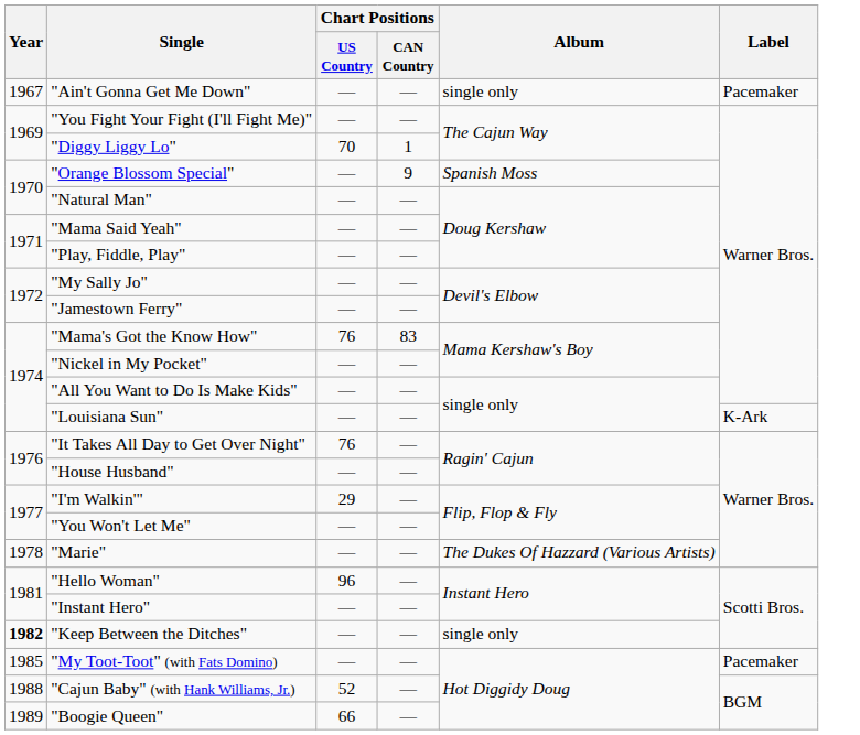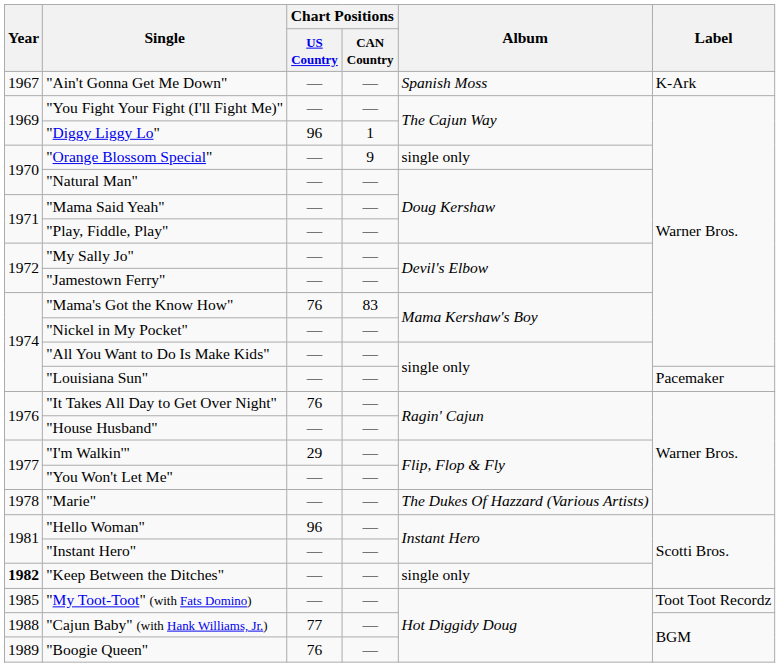 <table class="wikitable">
 <tr>
 <th rowspan=2>Year</th>
 <th rowspan=2>Single</th>
 <th colspan=2>Chart Positions</th>
 <th rowspan=2>Album</th>
 <th rowspan=2>Label</th>
 </tr>
 <tr>
 <th style="width:50px;"><small><a href='#'>US Country</a></small></th>
 <th style="width:50px;"><small>CAN Country</small></th>
 </tr>
 <tr>
 <td>1967</td>
 <td>"Ain't Gonna Get Me Down"</td>
 <td style="text-align:center;">—</td>
 <td style="text-align:center;">—</td>
-<td>single only</td>
-<td>Pacemaker</td>
+<td><em>Spanish Moss</em></td>
+<td>K-Ark</td>
 </tr>
 <tr>
 <td rowspan=2>1969</td>
 <td>"You Fight Your Fight (I'll Fight Me)"</td>
 <td style="text-align:center;">—</td>
 <td style="text-align:center;">—</td>
 <td rowspan=2><em>The Cajun Way</em></td>
 <td rowspan=11>Warner Bros.</td>
 </tr>
 <tr>
 <td>"<a href='#'>Diggy Liggy Lo</a>"</td>
-<td style="text-align:center;">70</td>
+<td style="text-align:center;">96</td>
 <td style="text-align:center;">1</td>
 </tr>
 <tr>
 <td rowspan=2>1970</td>
 <td>"<a href='#'>Orange Blossom Special</a>"</td>
 <td style="text-align:center;">—</td>
 <td style="text-align:center;">9</td>
-<td><em>Spanish Moss</em></td>
+<td>single only</td>
 </tr>
 <tr>
 <td>"Natural Man"</td>
 <td style="text-align:center;">—</td>
 <td style="text-align:center;">—</td>
 <td rowspan=3><em>Doug Kershaw</em></td>
 </tr>
 <tr>
 <td rowspan=2>1971</td>
 <td>"Mama Said Yeah"</td>
 <td style="text-align:center;">—</td>
 <td style="text-align:center;">—</td>
 </tr>
 <tr>
 <td>"Play, Fiddle, Play"</td>
 <td style="text-align:center;">—</td>
 <td style="text-align:center;">—</td>
 </tr>
 <tr>
 <td rowspan=2>1972</td>
 <td>"My Sally Jo"</td>
 <td style="text-align:center;">—</td>
 <td style="text-align:center;">—</td>
 <td rowspan=2><em>Devil's Elbow</em></td>
 </tr>
 <tr>
 <td>"Jamestown Ferry"</td>
 <td style="text-align:center;">—</td>
 <td style="text-align:center;">—</td>
 </tr>
 <tr>
 <td rowspan=4>1974</td>
 <td>"Mama's Got the Know How"</td>
 <td style="text-align:center;">76</td>
 <td style="text-align:center;">83</td>
 <td rowspan=2><em>Mama Kershaw's Boy</em></td>
 </tr>
 <tr>
 <td>"Nickel in My Pocket"</td>
 <td style="text-align:center;">—</td>
 <td style="text-align:center;">—</td>
 </tr>
 <tr>
 <td>"All You Want to Do Is Make Kids"</td>
 <td style="text-align:center;">—</td>
 <td style="text-align:center;">—</td>
 <td rowspan=2>single only</td>
 </tr>
 <tr>
 <td>"Louisiana Sun"</td>
 <td style="text-align:center;">—</td>
 <td style="text-align:center;">—</td>
-<td>K-Ark</td>
+<td>Pacemaker</td>
 </tr>
 <tr>
 <td rowspan=2>1976</td>
 <td>"It Takes All Day to Get Over Night"</td>
 <td style="text-align:center;">76</td>
 <td style="text-align:center;">—</td>
 <td rowspan=2><em>Ragin' Cajun</em></td>
 <td rowspan=5>Warner Bros.</td>
 </tr>
 <tr>
 <td>"House Husband"</td>
 <td style="text-align:center;">—</td>
 <td style="text-align:center;">—</td>
 </tr>
 <tr>
 <td rowspan=2>1977</td>
 <td>"I'm Walkin'"</td>
 <td style="text-align:center;">29</td>
 <td style="text-align:center;">—</td>
 <td rowspan=2><em>Flip, Flop & Fly</em></td>
 </tr>
 <tr>
 <td>"You Won't Let Me"</td>
 <td style="text-align:center;">—</td>
 <td style="text-align:center;">—</td>
 </tr>
 <tr>
 <td>1978</td>
 <td>"Marie"</td>
 <td style="text-align:center;">—</td>
 <td style="text-align:center;">—</td>
 <td><em>The Dukes Of Hazzard (Various Artists)</em></td>
 </tr>
 <tr>
 <td rowspan=2>1981</td>
 <td>"Hello Woman"</td>
 <td style="text-align:center;">96</td>
 <td style="text-align:center;">—</td>
 <td rowspan=2><em>Instant Hero</em></td>
 <td rowspan=3>Scotti Bros.</td>
 </tr>
 <tr>
 <td>"Instant Hero"</td>
 <td style="text-align:center;">—</td>
 <td style="text-align:center;">—</td>
 </tr>
 <tr>
 <td><strong>1982</strong></td>
 <td>"Keep Between the Ditches"</td>
 <td style="text-align:center;">—</td>
 <td style="text-align:center;">—</td>
 <td>single only</td>
 </tr>
 <tr>
 <td>1985</td>
 <td>"<a href='#'>My Toot-Toot</a>" <small>(with <a href='#'>Fats Domino</a>)</small></td>
 <td style="text-align:center;">—</td>
 <td style="text-align:center;">—</td>
 <td rowspan=3><em>Hot Diggidy Doug</em></td>
-<td>Pacemaker</td>
+<td>Toot Toot Recordz</td>
 </tr>
 <tr>
 <td>1988</td>
 <td>"Cajun Baby" <small>(with <a href='#'>Hank Williams, Jr.</a>)</small></td>
-<td style="text-align:center;">52</td>
+<td style="text-align:center;">77</td>
 <td style="text-align:center;">—</td>
 <td rowspan=2>BGM</td>
 </tr>
 <tr>
 <td>1989</td>
 <td>"Boogie Queen"</td>
-<td style="text-align:center;">66</td>
+<td style="text-align:center;">76</td>
 <td style="text-align:center;">—</td>
 </tr>
 </table>
